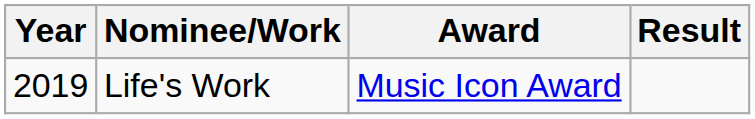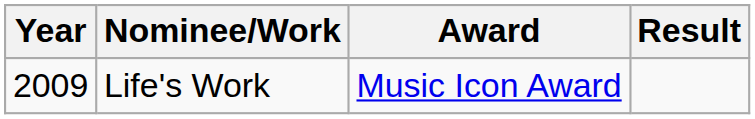 <table class="wikitable">
 <tr>
 <th>Year</th>
 <th>Nominee/Work</th>
 <th>Award</th>
 <th>Result</th>
 </tr>
 <tr>
-<td>2019</td>
+<td>2009</td>
 <td>Life's Work</td>
 <td><a href='#'>Music Icon Award</a></td>
 <td></td>
 </tr>
 </table>
